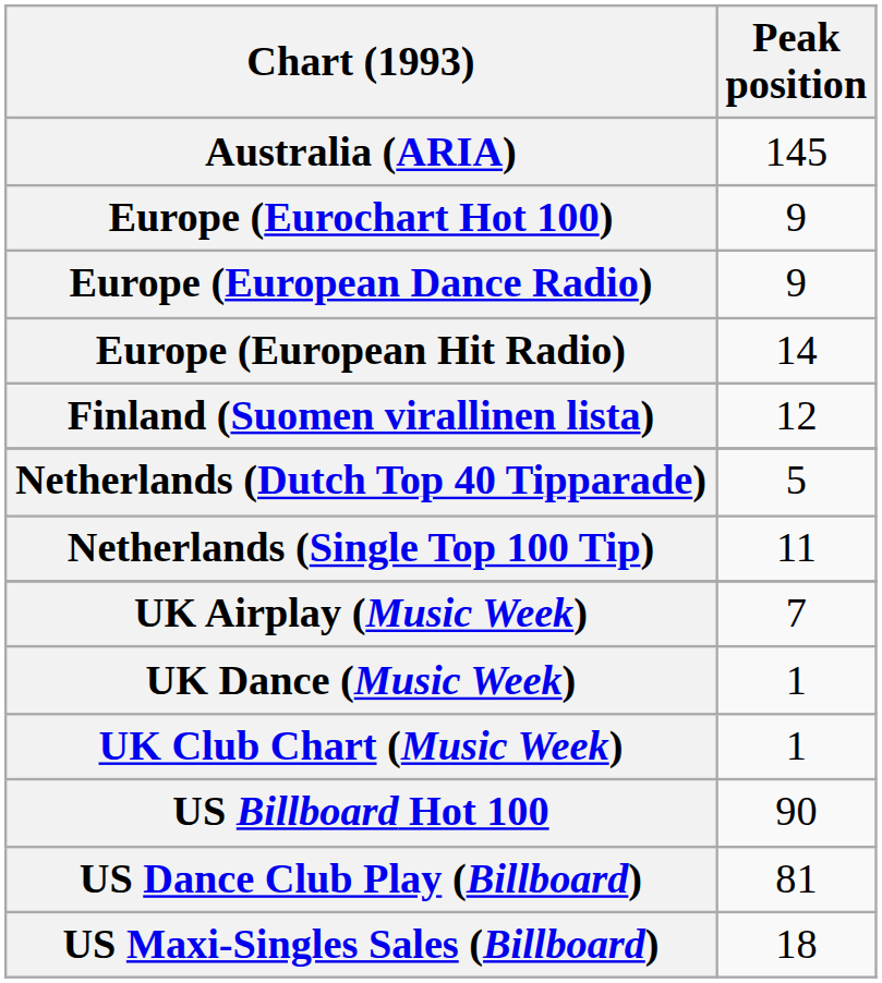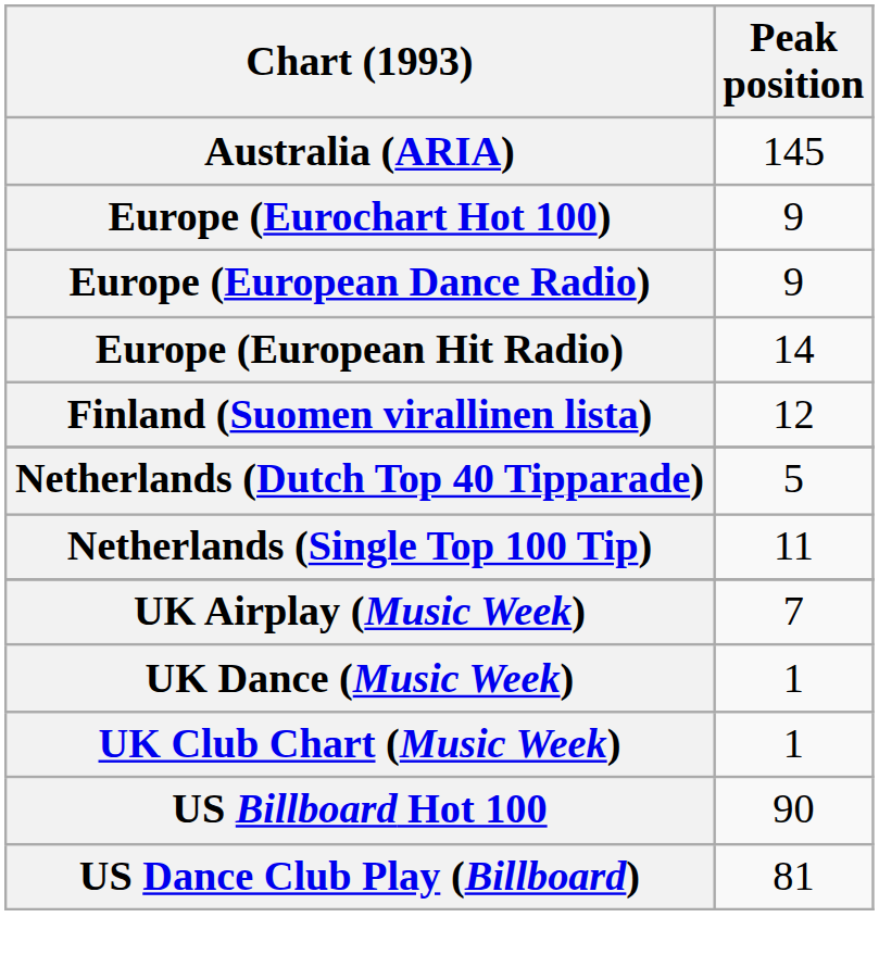 <table class="wikitable sortable plainrowheaders" style="text-align:center">
 <tr>
 <th>Chart (1993)</th>
 <th>Peak<br>position</th>
 </tr>
 <tr>
 <th scope="row">Australia (<a href='#'>ARIA</a>)</th>
 <td>145</td>
 </tr>
 <tr>
 <th scope="row">Europe (<a href='#'>Eurochart Hot 100</a>)</th>
 <td>9</td>
 </tr>
 <tr>
 <th scope="row">Europe (<a href='#'>European Dance Radio</a>)</th>
 <td>9</td>
 </tr>
 <tr>
 <th scope="row">Europe (European Hit Radio)</th>
 <td>14</td>
 </tr>
 <tr>
 <th scope="row">Finland (<a href='#'>Suomen virallinen lista</a>)</th>
 <td>12</td>
 </tr>
 <tr>
 </tr>
 <tr>
 </tr>
 <tr>
 <th scope="row">Netherlands (<a href='#'>Dutch Top 40 Tipparade</a>)</th>
 <td>5</td>
 </tr>
 <tr>
 <th scope="row">Netherlands (<a href='#'>Single Top 100 Tip</a>)</th>
 <td>11</td>
 </tr>
 <tr>
 </tr>
 <tr>
 <th scope="row">UK Airplay (<em><a href='#'>Music Week</a></em>)</th>
 <td>7</td>
 </tr>
 <tr>
 <th scope="row">UK Dance (<em><a href='#'>Music Week</a></em>)</th>
 <td>1</td>
 </tr>
 <tr>
 <th scope="row"><a href='#'>UK Club Chart</a> (<em><a href='#'>Music Week</a></em>)</th>
 <td>1</td>
 </tr>
 <tr>
 <th scope="row">US <a href='#'><em>Billboard</em> Hot 100</a><br></th>
 <td>90</td>
 </tr>
 <tr>
 <th scope="row">US <a href='#'>Dance Club Play</a> (<em><a href='#'>Billboard</a></em>)</th>
 <td>81</td>
 </tr>
-<tr>
-<th scope="row">US <a href='#'>Maxi-Singles Sales</a> (<em><a href='#'>Billboard</a></em>)<br></th>
-<td>18</td>
-</tr>
 </table>
